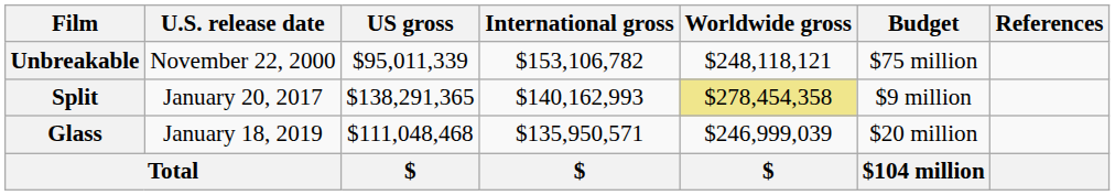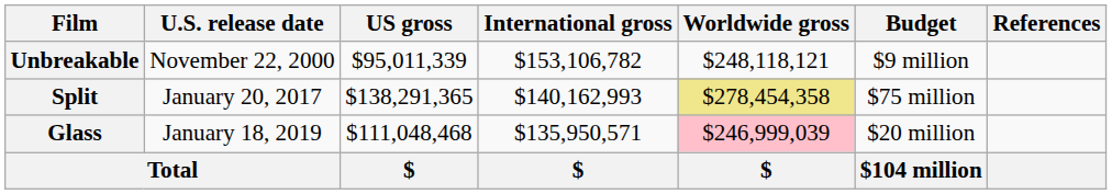 <table class="wikitable" style="text-align:center">
 <tr>
 <th>Film</th>
 <th>U.S. release date</th>
 <th>US gross</th>
 <th>International gross</th>
 <th>Worldwide gross</th>
 <th>Budget</th>
 <th>References</th>
 </tr>
 <tr>
 <th>Unbreakable</th>
 <td>November 22, 2000</td>
 <td>$95,011,339</td>
 <td>$153,106,782</td>
 <td>$248,118,121</td>
-<td>$75 million</td>
+<td>$9 million</td>
 <td></td>
 </tr>
 <tr>
 <th>Split</th>
 <td>January 20, 2017</td>
 <td>$138,291,365</td>
 <td>$140,162,993</td>
 <td style="background: khaki;">$278,454,358</td>
-<td>$9 million</td>
+<td>$75 million</td>
 <td></td>
 </tr>
 <tr>
 <th>Glass</th>
 <td>January 18, 2019</td>
 <td>$111,048,468</td>
 <td>$135,950,571</td>
-<td>$246,999,039</td>
+<td style="background: pink;">$246,999,039</td>
 <td>$20 million</td>
 <td></td>
 </tr>
 <tr>
 <th colspan="2">Total</th>
 <th>$</th>
 <th>$</th>
 <th>$</th>
 <th>$104 million</th>
 <th></th>
 </tr>
 </table>
